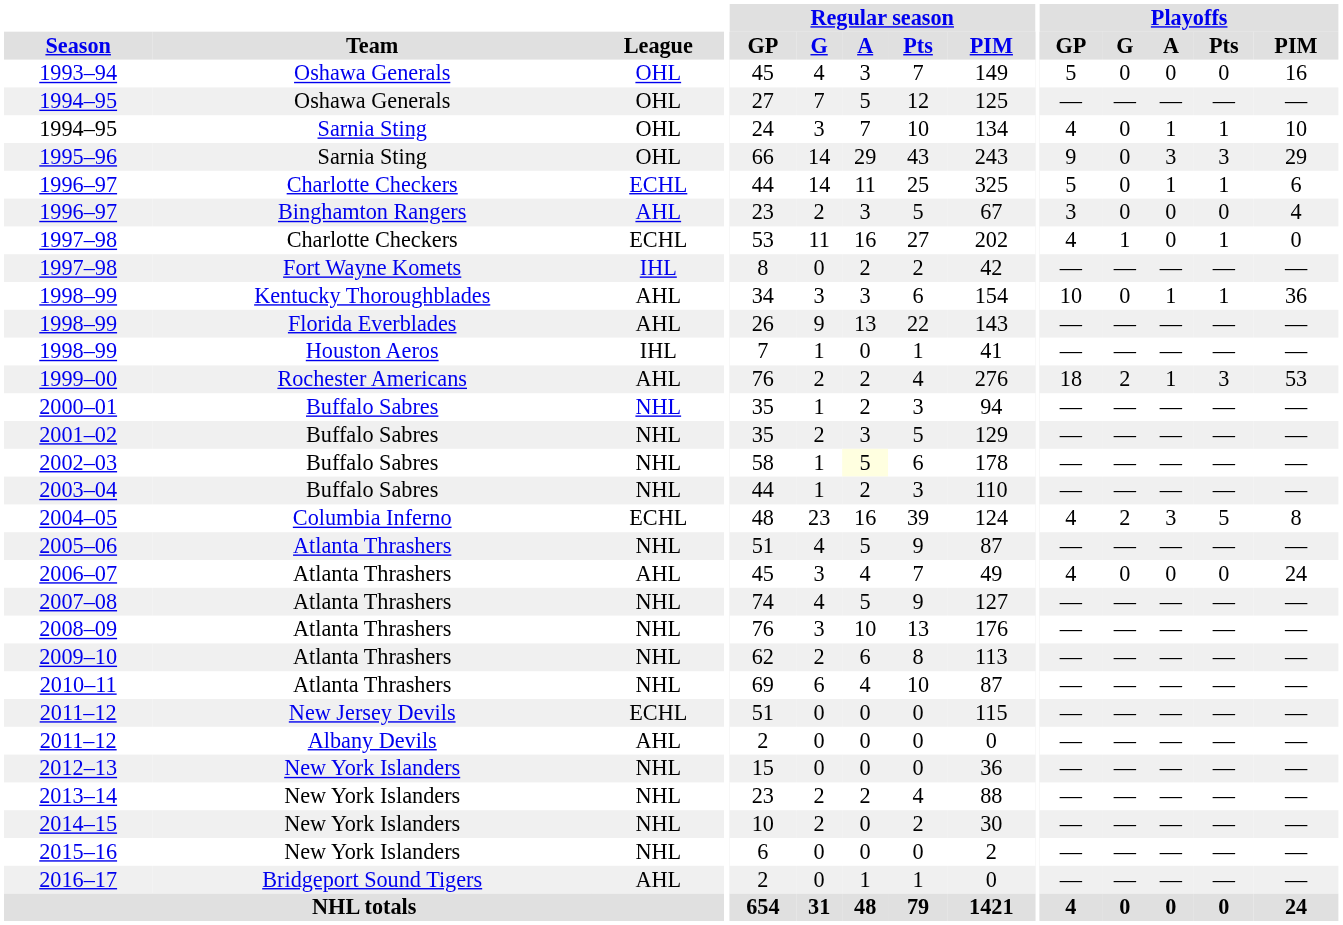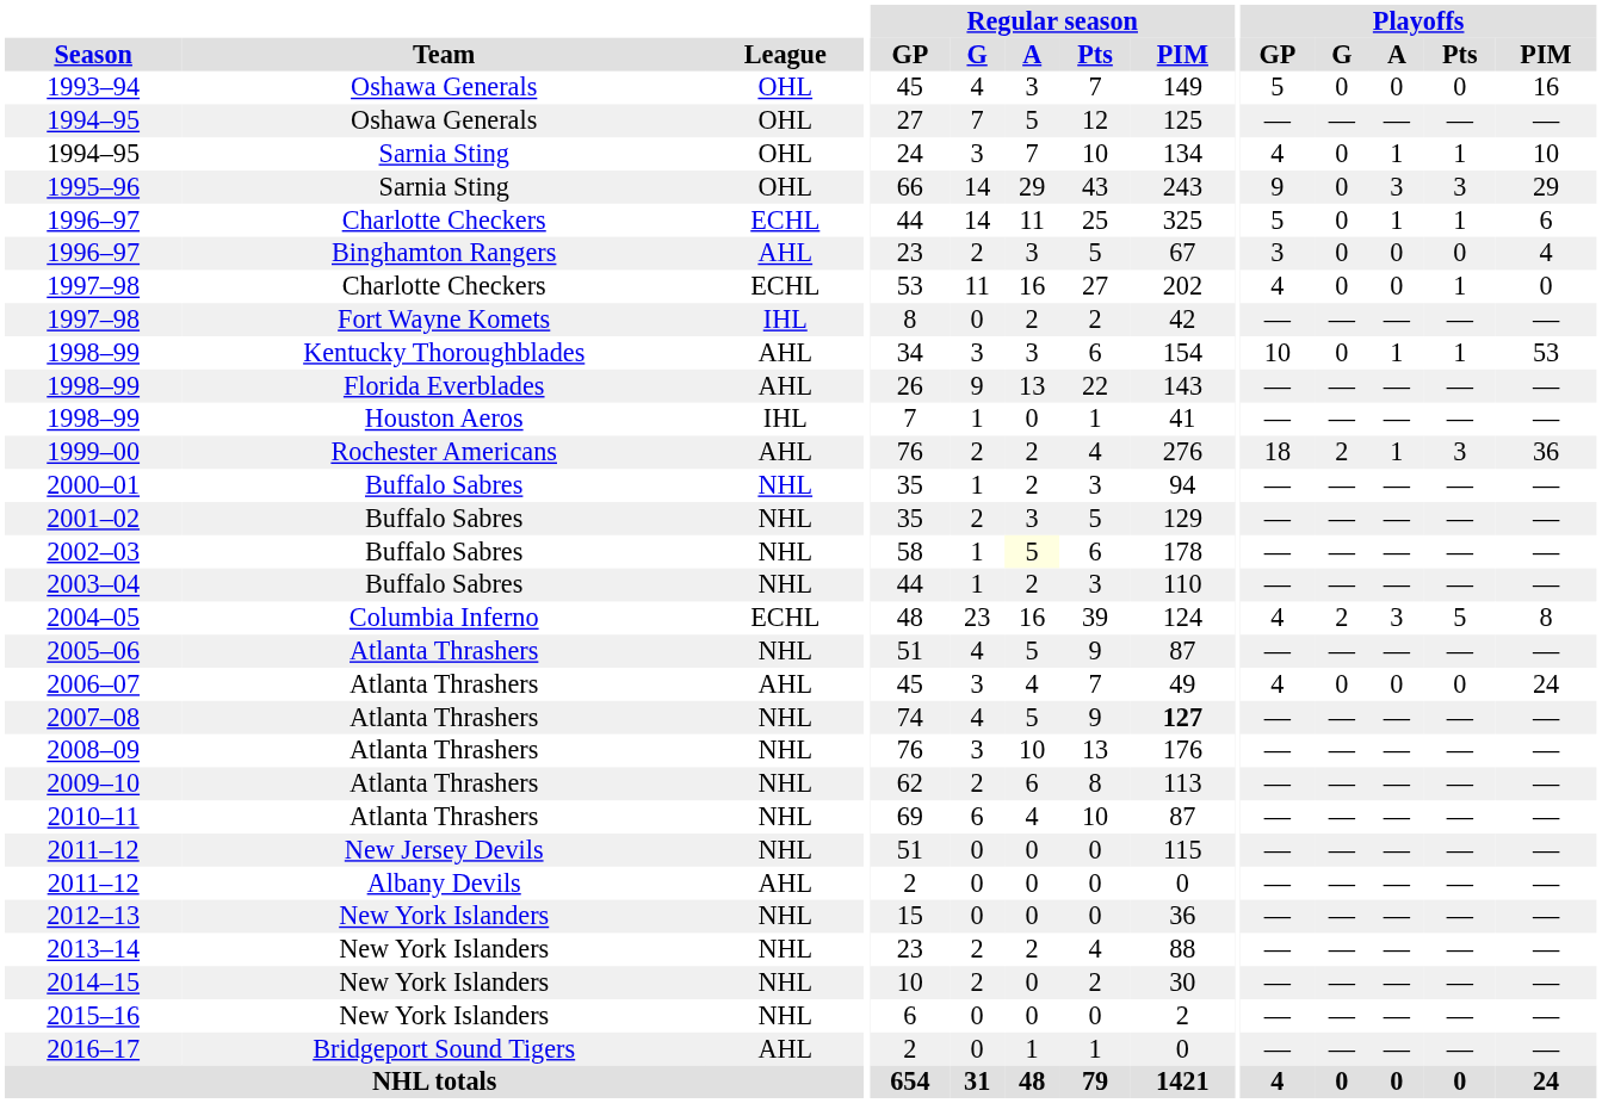 <table border="0" cellpadding="1" cellspacing="0" style="text-align:center; width:60em">
 <tr bgcolor="#e0e0e0">
 <th colspan="3" bgcolor="#ffffff"></th>
 <th rowspan="100" bgcolor="#ffffff"></th>
 <th colspan="5"><a href='#'>Regular season</a></th>
 <th rowspan="100" bgcolor="#ffffff"></th>
 <th colspan="5"><a href='#'>Playoffs</a></th>
 </tr>
 <tr bgcolor="#e0e0e0">
 <th><a href='#'>Season</a></th>
 <th>Team</th>
 <th>League</th>
 <th>GP</th>
 <th><a href='#'>G</a></th>
 <th><a href='#'>A</a></th>
 <th><a href='#'>Pts</a></th>
 <th><a href='#'>PIM</a></th>
 <th>GP</th>
 <th>G</th>
 <th>A</th>
 <th>Pts</th>
 <th>PIM</th>
 </tr>
 <tr>
 <td><a href='#'>1993–94</a></td>
 <td><a href='#'>Oshawa Generals</a></td>
 <td><a href='#'>OHL</a></td>
 <td>45</td>
 <td>4</td>
 <td>3</td>
 <td>7</td>
 <td>149</td>
 <td>5</td>
 <td>0</td>
 <td>0</td>
 <td>0</td>
 <td>16</td>
 </tr>
 <tr bgcolor="#f0f0f0">
 <td><a href='#'>1994–95</a></td>
 <td>Oshawa Generals</td>
 <td>OHL</td>
 <td>27</td>
 <td>7</td>
 <td>5</td>
 <td>12</td>
 <td>125</td>
 <td>—</td>
 <td>—</td>
 <td>—</td>
 <td>—</td>
 <td>—</td>
 </tr>
 <tr>
 <td>1994–95</td>
 <td><a href='#'>Sarnia Sting</a></td>
 <td>OHL</td>
 <td>24</td>
 <td>3</td>
 <td>7</td>
 <td>10</td>
 <td>134</td>
 <td>4</td>
 <td>0</td>
 <td>1</td>
 <td>1</td>
 <td>10</td>
 </tr>
 <tr bgcolor="#f0f0f0">
 <td><a href='#'>1995–96</a></td>
 <td>Sarnia Sting</td>
 <td>OHL</td>
 <td>66</td>
 <td>14</td>
 <td>29</td>
 <td>43</td>
 <td>243</td>
 <td>9</td>
 <td>0</td>
 <td>3</td>
 <td>3</td>
 <td>29</td>
 </tr>
 <tr>
 <td><a href='#'>1996–97</a></td>
 <td><a href='#'>Charlotte Checkers</a></td>
 <td><a href='#'>ECHL</a></td>
 <td>44</td>
 <td>14</td>
 <td>11</td>
 <td>25</td>
 <td>325</td>
 <td>5</td>
 <td>0</td>
 <td>1</td>
 <td>1</td>
 <td>6</td>
 </tr>
 <tr bgcolor="#f0f0f0">
 <td><a href='#'>1996–97</a></td>
 <td><a href='#'>Binghamton Rangers</a></td>
 <td><a href='#'>AHL</a></td>
 <td>23</td>
 <td>2</td>
 <td>3</td>
 <td>5</td>
 <td>67</td>
 <td>3</td>
 <td>0</td>
 <td>0</td>
 <td>0</td>
 <td>4</td>
 </tr>
 <tr>
 <td><a href='#'>1997–98</a></td>
 <td>Charlotte Checkers</td>
 <td>ECHL</td>
 <td>53</td>
 <td>11</td>
 <td>16</td>
 <td>27</td>
 <td>202</td>
 <td>4</td>
-<td>1</td>
+<td>0</td>
 <td>0</td>
 <td>1</td>
 <td>0</td>
 </tr>
 <tr bgcolor="#f0f0f0">
 <td><a href='#'>1997–98</a></td>
 <td><a href='#'>Fort Wayne Komets</a></td>
 <td><a href='#'>IHL</a></td>
 <td>8</td>
 <td>0</td>
 <td>2</td>
 <td>2</td>
 <td>42</td>
 <td>—</td>
 <td>—</td>
 <td>—</td>
 <td>—</td>
 <td>—</td>
 </tr>
 <tr>
 <td><a href='#'>1998–99</a></td>
 <td><a href='#'>Kentucky Thoroughblades</a></td>
 <td>AHL</td>
 <td>34</td>
 <td>3</td>
 <td>3</td>
 <td>6</td>
 <td>154</td>
 <td>10</td>
 <td>0</td>
 <td>1</td>
 <td>1</td>
-<td>36</td>
+<td>53</td>
 </tr>
 <tr bgcolor="#f0f0f0">
 <td><a href='#'>1998–99</a></td>
 <td><a href='#'>Florida Everblades</a></td>
 <td>AHL</td>
 <td>26</td>
 <td>9</td>
 <td>13</td>
 <td>22</td>
 <td>143</td>
 <td>—</td>
 <td>—</td>
 <td>—</td>
 <td>—</td>
 <td>—</td>
 </tr>
 <tr>
 <td><a href='#'>1998–99</a></td>
 <td><a href='#'>Houston Aeros</a></td>
 <td>IHL</td>
 <td>7</td>
 <td>1</td>
 <td>0</td>
 <td>1</td>
 <td>41</td>
 <td>—</td>
 <td>—</td>
 <td>—</td>
 <td>—</td>
 <td>—</td>
 </tr>
 <tr bgcolor="#f0f0f0">
 <td><a href='#'>1999–00</a></td>
 <td><a href='#'>Rochester Americans</a></td>
 <td>AHL</td>
 <td>76</td>
 <td>2</td>
 <td>2</td>
 <td>4</td>
 <td>276</td>
 <td>18</td>
 <td>2</td>
 <td>1</td>
 <td>3</td>
-<td>53</td>
+<td>36</td>
 </tr>
 <tr>
 <td><a href='#'>2000–01</a></td>
 <td><a href='#'>Buffalo Sabres</a></td>
 <td><a href='#'>NHL</a></td>
 <td>35</td>
 <td>1</td>
 <td>2</td>
 <td>3</td>
 <td>94</td>
 <td>—</td>
 <td>—</td>
 <td>—</td>
 <td>—</td>
 <td>—</td>
 </tr>
 <tr bgcolor="#f0f0f0">
 <td><a href='#'>2001–02</a></td>
 <td>Buffalo Sabres</td>
 <td>NHL</td>
 <td>35</td>
 <td>2</td>
 <td>3</td>
 <td>5</td>
 <td>129</td>
 <td>—</td>
 <td>—</td>
 <td>—</td>
 <td>—</td>
 <td>—</td>
 </tr>
 <tr>
 <td><a href='#'>2002–03</a></td>
 <td>Buffalo Sabres</td>
 <td>NHL</td>
 <td>58</td>
 <td>1</td>
 <td style="background: lightyellow;">5</td>
 <td>6</td>
 <td>178</td>
 <td>—</td>
 <td>—</td>
 <td>—</td>
 <td>—</td>
 <td>—</td>
 </tr>
 <tr bgcolor="#f0f0f0">
 <td><a href='#'>2003–04</a></td>
 <td>Buffalo Sabres</td>
 <td>NHL</td>
 <td>44</td>
 <td>1</td>
 <td>2</td>
 <td>3</td>
 <td>110</td>
 <td>—</td>
 <td>—</td>
 <td>—</td>
 <td>—</td>
 <td>—</td>
 </tr>
 <tr>
 <td><a href='#'>2004–05</a></td>
 <td><a href='#'>Columbia Inferno</a></td>
 <td>ECHL</td>
 <td>48</td>
 <td>23</td>
 <td>16</td>
 <td>39</td>
 <td>124</td>
 <td>4</td>
 <td>2</td>
 <td>3</td>
 <td>5</td>
 <td>8</td>
 </tr>
 <tr bgcolor="#f0f0f0">
 <td><a href='#'>2005–06</a></td>
 <td><a href='#'>Atlanta Thrashers</a></td>
 <td>NHL</td>
 <td>51</td>
 <td>4</td>
 <td>5</td>
 <td>9</td>
 <td>87</td>
 <td>—</td>
 <td>—</td>
 <td>—</td>
 <td>—</td>
 <td>—</td>
 </tr>
 <tr>
 <td><a href='#'>2006–07</a></td>
 <td>Atlanta Thrashers</td>
 <td>AHL</td>
 <td>45</td>
 <td>3</td>
 <td>4</td>
 <td>7</td>
 <td>49</td>
 <td>4</td>
 <td>0</td>
 <td>0</td>
 <td>0</td>
 <td>24</td>
 </tr>
 <tr bgcolor="#f0f0f0">
 <td><a href='#'>2007–08</a></td>
 <td>Atlanta Thrashers</td>
 <td>NHL</td>
 <td>74</td>
 <td>4</td>
 <td>5</td>
 <td>9</td>
-<td>127</td>
+<td><strong>127</strong></td>
 <td>—</td>
 <td>—</td>
 <td>—</td>
 <td>—</td>
 <td>—</td>
 </tr>
 <tr>
 <td><a href='#'>2008–09</a></td>
 <td>Atlanta Thrashers</td>
 <td>NHL</td>
 <td>76</td>
 <td>3</td>
 <td>10</td>
 <td>13</td>
 <td>176</td>
 <td>—</td>
 <td>—</td>
 <td>—</td>
 <td>—</td>
 <td>—</td>
 </tr>
 <tr bgcolor="#f0f0f0">
 <td><a href='#'>2009–10</a></td>
 <td>Atlanta Thrashers</td>
 <td>NHL</td>
 <td>62</td>
 <td>2</td>
 <td>6</td>
 <td>8</td>
 <td>113</td>
 <td>—</td>
 <td>—</td>
 <td>—</td>
 <td>—</td>
 <td>—</td>
 </tr>
 <tr>
 <td><a href='#'>2010–11</a></td>
 <td>Atlanta Thrashers</td>
 <td>NHL</td>
 <td>69</td>
 <td>6</td>
 <td>4</td>
 <td>10</td>
 <td>87</td>
 <td>—</td>
 <td>—</td>
 <td>—</td>
 <td>—</td>
 <td>—</td>
 </tr>
 <tr bgcolor="#f0f0f0">
 <td><a href='#'>2011–12</a></td>
 <td><a href='#'>New Jersey Devils</a></td>
-<td>ECHL</td>
+<td>NHL</td>
 <td>51</td>
 <td>0</td>
 <td>0</td>
 <td>0</td>
 <td>115</td>
 <td>—</td>
 <td>—</td>
 <td>—</td>
 <td>—</td>
 <td>—</td>
 </tr>
 <tr>
 <td><a href='#'>2011–12</a></td>
 <td><a href='#'>Albany Devils</a></td>
 <td>AHL</td>
 <td>2</td>
 <td>0</td>
 <td>0</td>
 <td>0</td>
 <td>0</td>
 <td>—</td>
 <td>—</td>
 <td>—</td>
 <td>—</td>
 <td>—</td>
 </tr>
 <tr bgcolor="#f0f0f0">
 <td><a href='#'>2012–13</a></td>
 <td><a href='#'>New York Islanders</a></td>
 <td>NHL</td>
 <td>15</td>
 <td>0</td>
 <td>0</td>
 <td>0</td>
 <td>36</td>
 <td>—</td>
 <td>—</td>
 <td>—</td>
 <td>—</td>
 <td>—</td>
 </tr>
 <tr>
 <td><a href='#'>2013–14</a></td>
 <td>New York Islanders</td>
 <td>NHL</td>
 <td>23</td>
 <td>2</td>
 <td>2</td>
 <td>4</td>
 <td>88</td>
 <td>—</td>
 <td>—</td>
 <td>—</td>
 <td>—</td>
 <td>—</td>
 </tr>
 <tr bgcolor="#f0f0f0">
 <td><a href='#'>2014–15</a></td>
 <td>New York Islanders</td>
 <td>NHL</td>
 <td>10</td>
 <td>2</td>
 <td>0</td>
 <td>2</td>
 <td>30</td>
 <td>—</td>
 <td>—</td>
 <td>—</td>
 <td>—</td>
 <td>—</td>
 </tr>
 <tr>
 <td><a href='#'>2015–16</a></td>
 <td>New York Islanders</td>
 <td>NHL</td>
 <td>6</td>
 <td>0</td>
 <td>0</td>
 <td>0</td>
 <td>2</td>
 <td>—</td>
 <td>—</td>
 <td>—</td>
 <td>—</td>
 <td>—</td>
 </tr>
 <tr bgcolor="#f0f0f0">
 <td><a href='#'>2016–17</a></td>
 <td><a href='#'>Bridgeport Sound Tigers</a></td>
 <td>AHL</td>
 <td>2</td>
 <td>0</td>
 <td>1</td>
 <td>1</td>
 <td>0</td>
 <td>—</td>
 <td>—</td>
 <td>—</td>
 <td>—</td>
 <td>—</td>
 </tr>
 <tr bgcolor="#e0e0e0">
 <th colspan="3">NHL totals</th>
 <th>654</th>
 <th>31</th>
 <th>48</th>
 <th>79</th>
 <th>1421</th>
 <th>4</th>
 <th>0</th>
 <th>0</th>
 <th>0</th>
 <th>24</th>
 </tr>
 </table>
